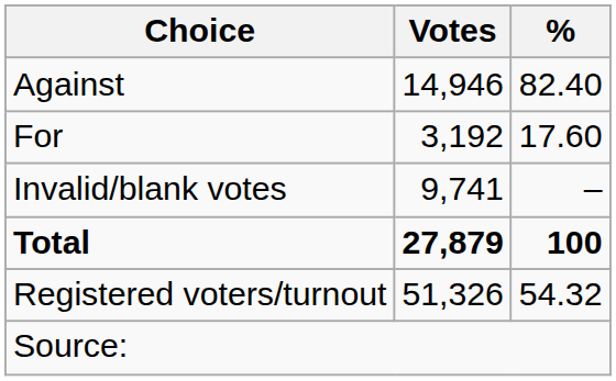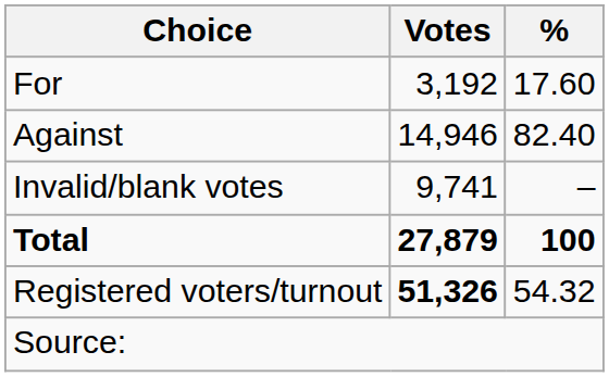 <table class=wikitable style=text-align:right>
 <tr>
 <th>Choice</th>
 <th>Votes</th>
 <th>%</th>
 </tr>
 <tr>
+<td align=left>For</td>
+<td>3,192</td>
+<td>17.60</td>
+</tr>
+<tr>
 <td align=left>Against</td>
 <td>14,946</td>
 <td>82.40</td>
-</tr>
-<tr>
-<td align=left>For</td>
-<td>3,192</td>
-<td>17.60</td>
 </tr>
 <tr>
 <td align=left>Invalid/blank votes</td>
 <td>9,741</td>
 <td>–</td>
 </tr>
 <tr>
 <td align=left><strong>Total</strong></td>
 <td><strong>27,879</strong></td>
 <td><strong>100</strong></td>
 </tr>
 <tr>
 <td align=left>Registered voters/turnout</td>
-<td>51,326</td>
+<td><strong>51,326</strong></td>
 <td>54.32</td>
 </tr>
 <tr>
 <td align=left colspan=3>Source: </td>
 </tr>
 </table>
